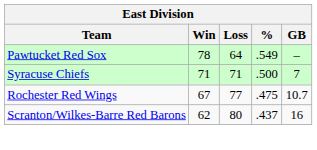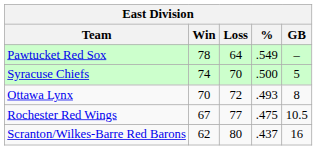 <table class="wikitable">
 <tr>
 <th colspan="5">East Division</th>
 </tr>
 <tr>
 <th width="60%">Team</th>
 <th>Win</th>
 <th>Loss</th>
 <th>%</th>
 <th>GB</th>
 </tr>
 <tr align=center bgcolor=ccffcc>
 <td align=left><a href='#'>Pawtucket Red Sox</a></td>
 <td>78</td>
 <td>64</td>
 <td>.549</td>
 <td>–</td>
 </tr>
 <tr align=center bgcolor=ccffcc>
 <td align=left><a href='#'>Syracuse Chiefs</a></td>
-<td>71</td>
-<td>71</td>
+<td>74</td>
+<td>70</td>
 <td>.500</td>
-<td>7</td>
+<td>5</td>
+</tr>
+<tr align=center>
+<td align=left><a href='#'>Ottawa Lynx</a></td>
+<td>70</td>
+<td>72</td>
+<td>.493</td>
+<td>8</td>
 </tr>
 <tr align=center>
 <td align=left><a href='#'>Rochester Red Wings</a></td>
 <td>67</td>
 <td>77</td>
 <td>.475</td>
-<td>10.7</td>
+<td>10.5</td>
 </tr>
 <tr align=center>
 <td align=left><a href='#'>Scranton/Wilkes-Barre Red Barons</a></td>
 <td>62</td>
 <td>80</td>
 <td>.437</td>
 <td>16</td>
 </tr>
 </table>
